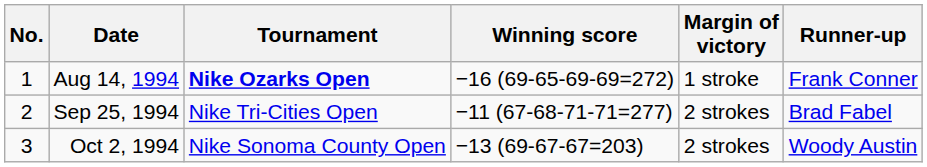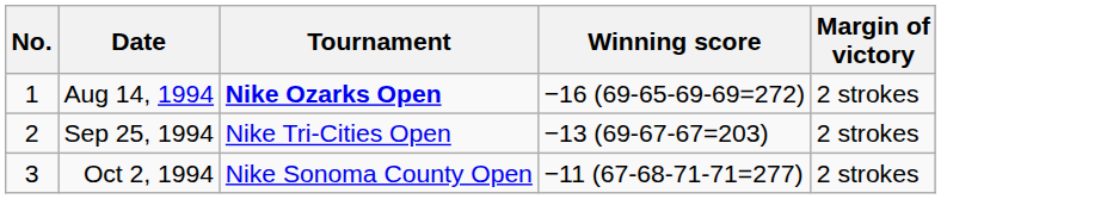 <table class="wikitable" style="font-size:95%;">
 <tr>
 <th>No.</th>
 <th>Date</th>
 <th>Tournament</th>
 <th>Winning score</th>
 <th>Margin of<br>victory</th>
-<th>Runner-up</th>
 </tr>
 <tr>
 <td align=center>1</td>
 <td align=right>Aug 14, <a href='#'>1994</a></td>
 <td><strong><a href='#'>Nike Ozarks Open</a></strong></td>
 <td>−16 (69-65-69-69=272)</td>
-<td>1 stroke</td>
-<td> <a href='#'>Frank Conner</a></td>
+<td>2 strokes</td>
 </tr>
 <tr>
 <td align=center>2</td>
 <td align=right>Sep 25, 1994</td>
 <td><a href='#'>Nike Tri-Cities Open</a></td>
-<td>−11 (67-68-71-71=277)</td>
+<td>−13 (69-67-67=203)</td>
 <td>2 strokes</td>
-<td> <a href='#'>Brad Fabel</a></td>
 </tr>
 <tr>
 <td align=center>3</td>
 <td align=right>Oct 2, 1994</td>
 <td><a href='#'>Nike Sonoma County Open</a></td>
-<td>−13 (69-67-67=203)</td>
+<td>−11 (67-68-71-71=277)</td>
 <td>2 strokes</td>
-<td> <a href='#'>Woody Austin</a></td>
 </tr>
 </table>
